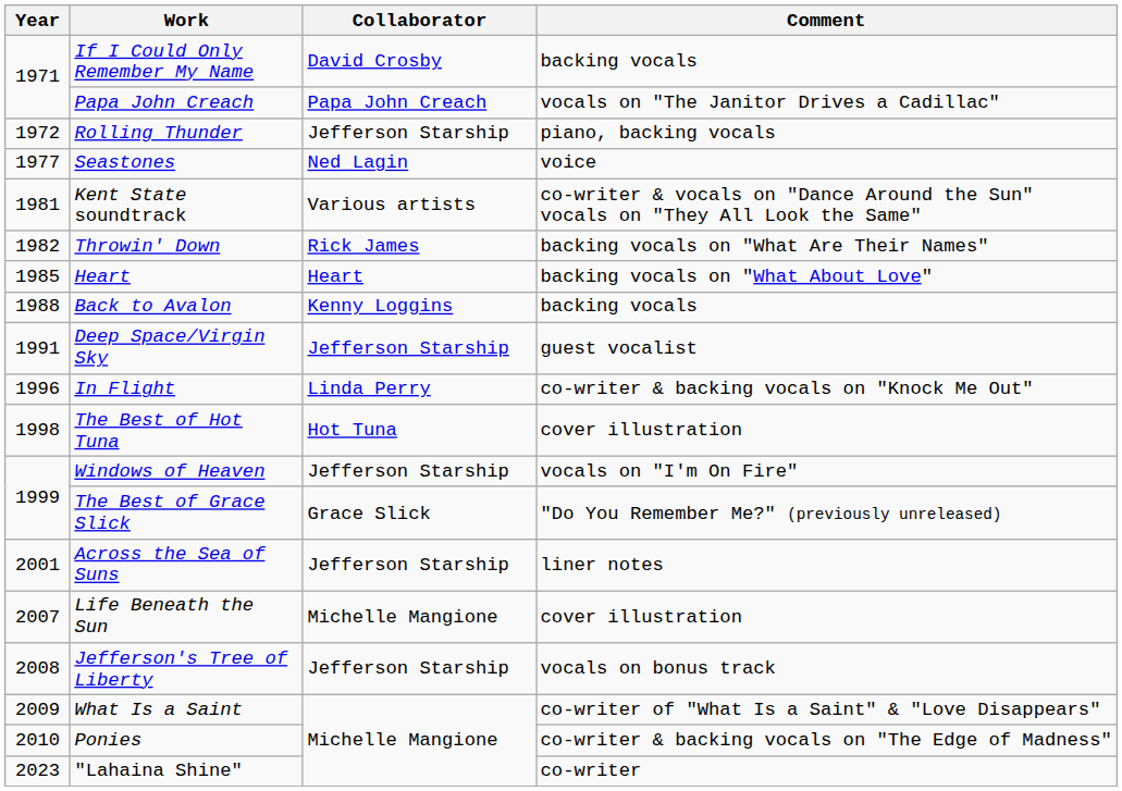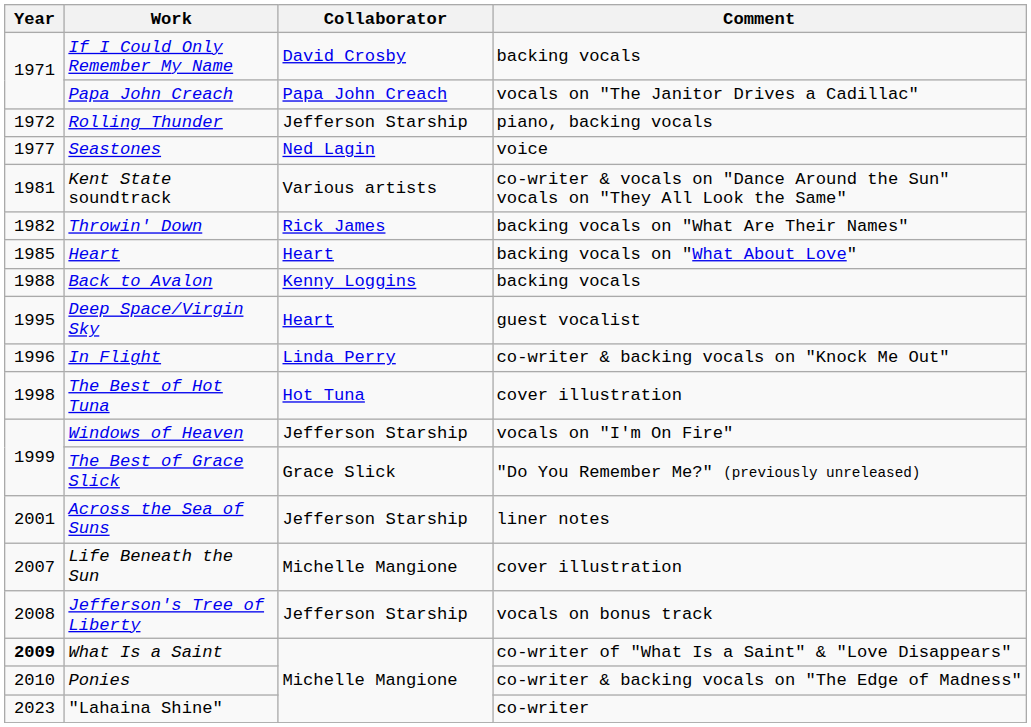 <table class="wikitable sortable">
 <tr>
 <th style="width:3em">Year</th>
 <th style="width:12em">Work</th>
 <th style="width:12em">Collaborator</th>
 <th class="unsortable">Comment</th>
 </tr>
 <tr>
 <td rowspan="2" style="text-align:center;">1971</td>
 <td><em><a href='#'>If I Could Only Remember My Name</a></em></td>
 <td><a href='#'>David Crosby</a></td>
 <td>backing vocals</td>
 </tr>
 <tr>
 <td><em><a href='#'>Papa John Creach</a></em></td>
 <td><a href='#'>Papa John Creach</a></td>
 <td>vocals on "The Janitor Drives a Cadillac"</td>
 </tr>
 <tr>
 <td style="text-align:center;">1972</td>
 <td><em><a href='#'>Rolling Thunder</a></em></td>
 <td>Jefferson Starship</td>
 <td>piano, backing vocals</td>
 </tr>
 <tr>
 <td style="text-align:center;">1977</td>
 <td><em><a href='#'>Seastones</a></em></td>
 <td><a href='#'>Ned Lagin</a></td>
 <td>voice</td>
 </tr>
 <tr>
 <td style="text-align:center;">1981</td>
 <td><em>Kent State</em> soundtrack</td>
 <td>Various artists</td>
 <td>co-writer & vocals on "Dance Around the Sun"<br>vocals on "They All Look the Same"</td>
 </tr>
 <tr>
 <td style="text-align:center;">1982</td>
 <td><em><a href='#'>Throwin' Down</a></em></td>
 <td><a href='#'>Rick James</a></td>
 <td>backing vocals on "What Are Their Names"</td>
 </tr>
 <tr>
 <td style="text-align:center;">1985</td>
 <td><em><a href='#'>Heart</a></em></td>
 <td><a href='#'>Heart</a></td>
 <td>backing vocals on "<a href='#'>What About Love</a>"</td>
 </tr>
 <tr>
 <td style="text-align:center;">1988</td>
 <td><em><a href='#'>Back to Avalon</a></em></td>
 <td><a href='#'>Kenny Loggins</a></td>
 <td>backing vocals</td>
 </tr>
 <tr>
-<td style="text-align:center;">1991</td>
+<td style="text-align:center;">1995</td>
 <td><em><a href='#'>Deep Space/Virgin Sky</a></em></td>
-<td><a href='#'>Jefferson Starship</a></td>
+<td><a href='#'>Heart</a></td>
 <td>guest vocalist</td>
 </tr>
 <tr>
 <td style="text-align:center;">1996</td>
 <td><em><a href='#'>In Flight</a></em></td>
 <td><a href='#'>Linda Perry</a></td>
 <td>co-writer & backing vocals on "Knock Me Out"</td>
 </tr>
 <tr>
 <td style="text-align:center;">1998</td>
 <td><em><a href='#'>The Best of Hot Tuna</a></em></td>
 <td><a href='#'>Hot Tuna</a></td>
 <td>cover illustration</td>
 </tr>
 <tr>
 <td style="text-align:center;" rowspan="2">1999</td>
 <td><em><a href='#'>Windows of Heaven</a></em></td>
 <td>Jefferson Starship</td>
 <td>vocals on "I'm On Fire"</td>
 </tr>
 <tr>
 <td><em><a href='#'>The Best of Grace Slick</a></em></td>
 <td>Grace Slick</td>
 <td>"Do You Remember Me?" <small>(previously unreleased)</small></td>
 </tr>
 <tr>
 <td style="text-align:center;">2001</td>
 <td><em><a href='#'>Across the Sea of Suns</a></em></td>
 <td>Jefferson Starship</td>
 <td>liner notes</td>
 </tr>
 <tr>
 <td style="text-align:center;">2007</td>
 <td><em>Life Beneath the Sun</em></td>
 <td>Michelle Mangione</td>
 <td>cover illustration</td>
 </tr>
 <tr>
 <td style="text-align:center;">2008</td>
 <td><em><a href='#'>Jefferson's Tree of Liberty</a></em></td>
 <td>Jefferson Starship</td>
 <td>vocals on bonus track</td>
 </tr>
 <tr>
-<td style="text-align:center;">2009</td>
+<td style="text-align:center;"><strong>2009</strong></td>
 <td><em>What Is a Saint</em></td>
 <td rowspan="3">Michelle Mangione</td>
 <td>co-writer of "What Is a Saint" & "Love Disappears"</td>
 </tr>
 <tr>
 <td style="text-align:center;">2010</td>
 <td><em>Ponies</em></td>
 <td>co-writer & backing vocals on "The Edge of Madness"</td>
 </tr>
 <tr>
 <td style="text-align:center;">2023</td>
 <td>"Lahaina Shine"</td>
 <td>co-writer</td>
 </tr>
 </table>
